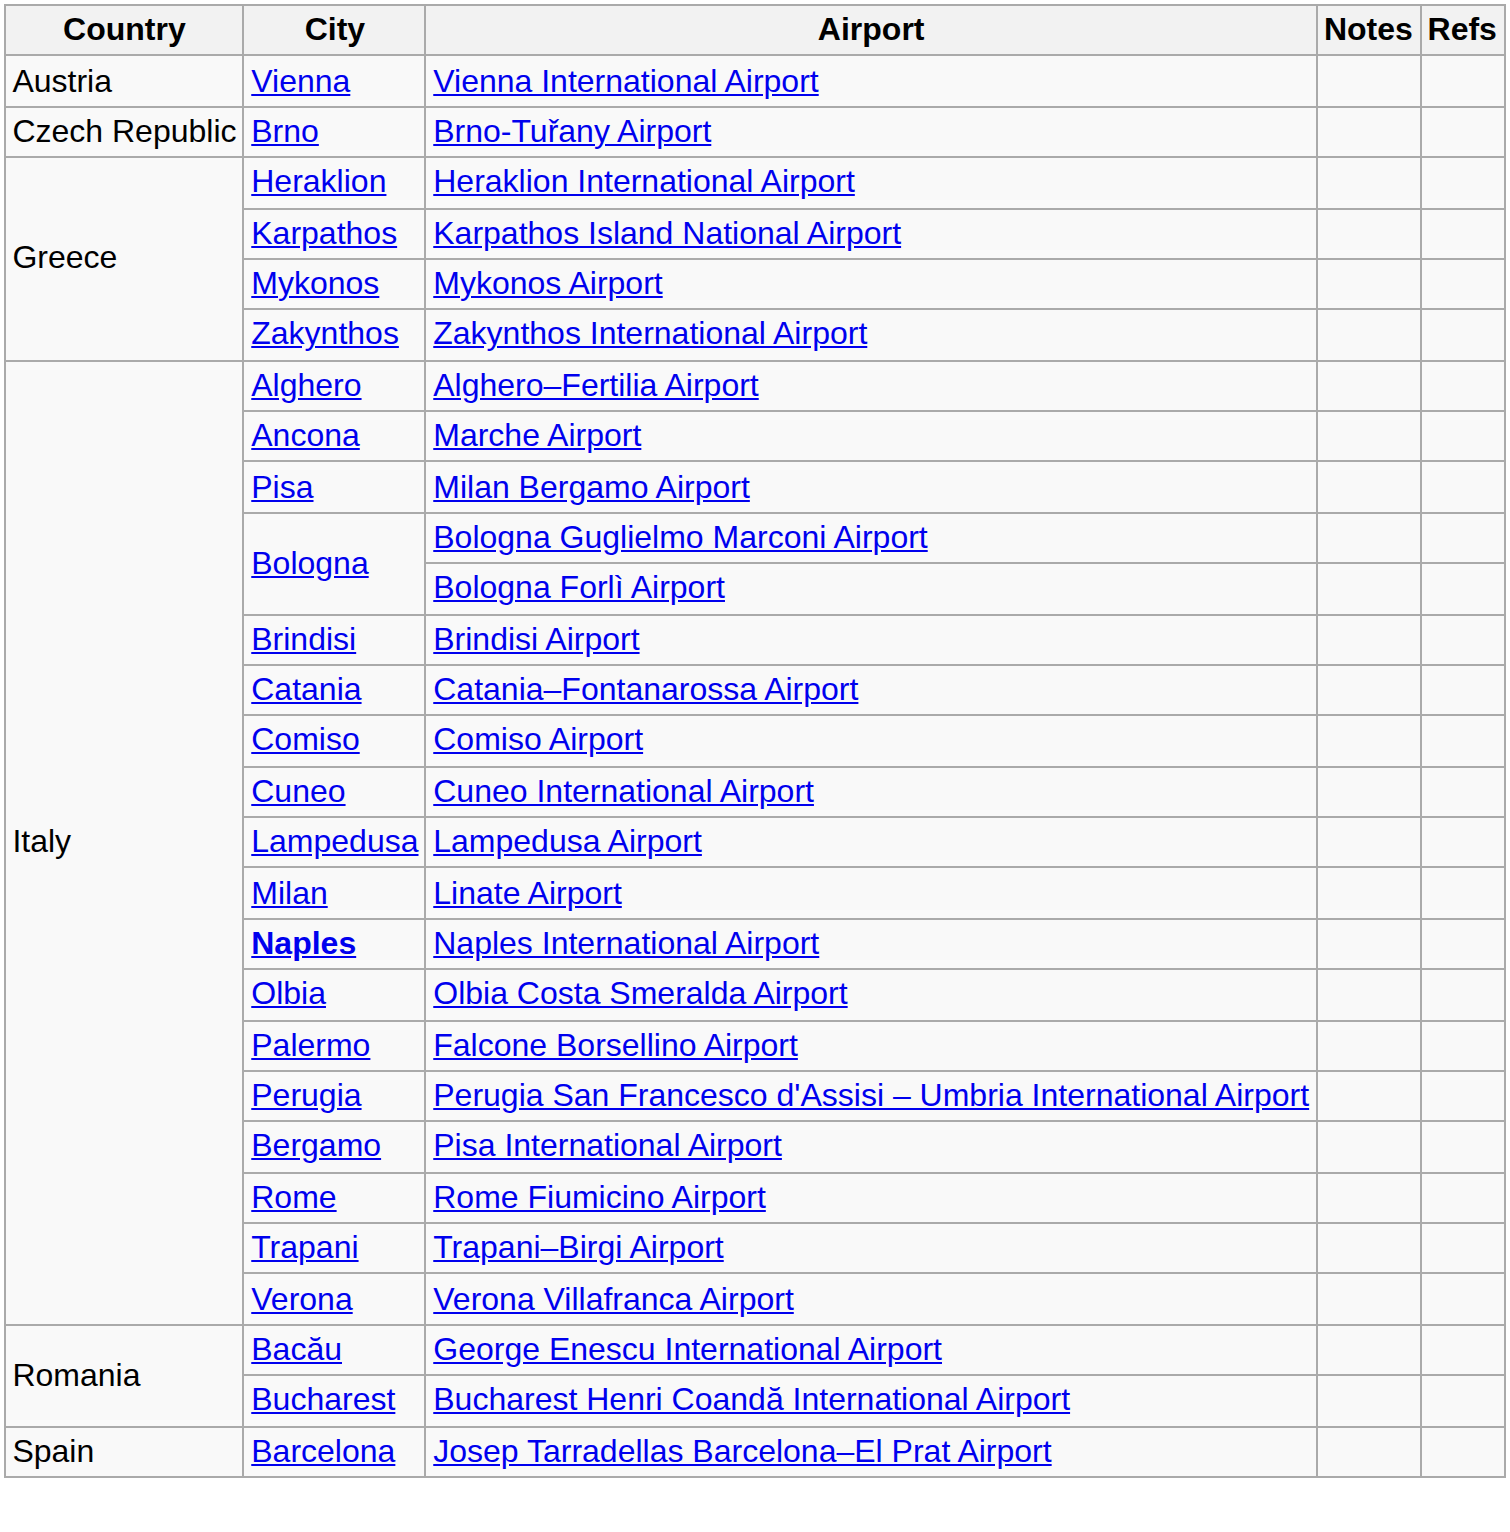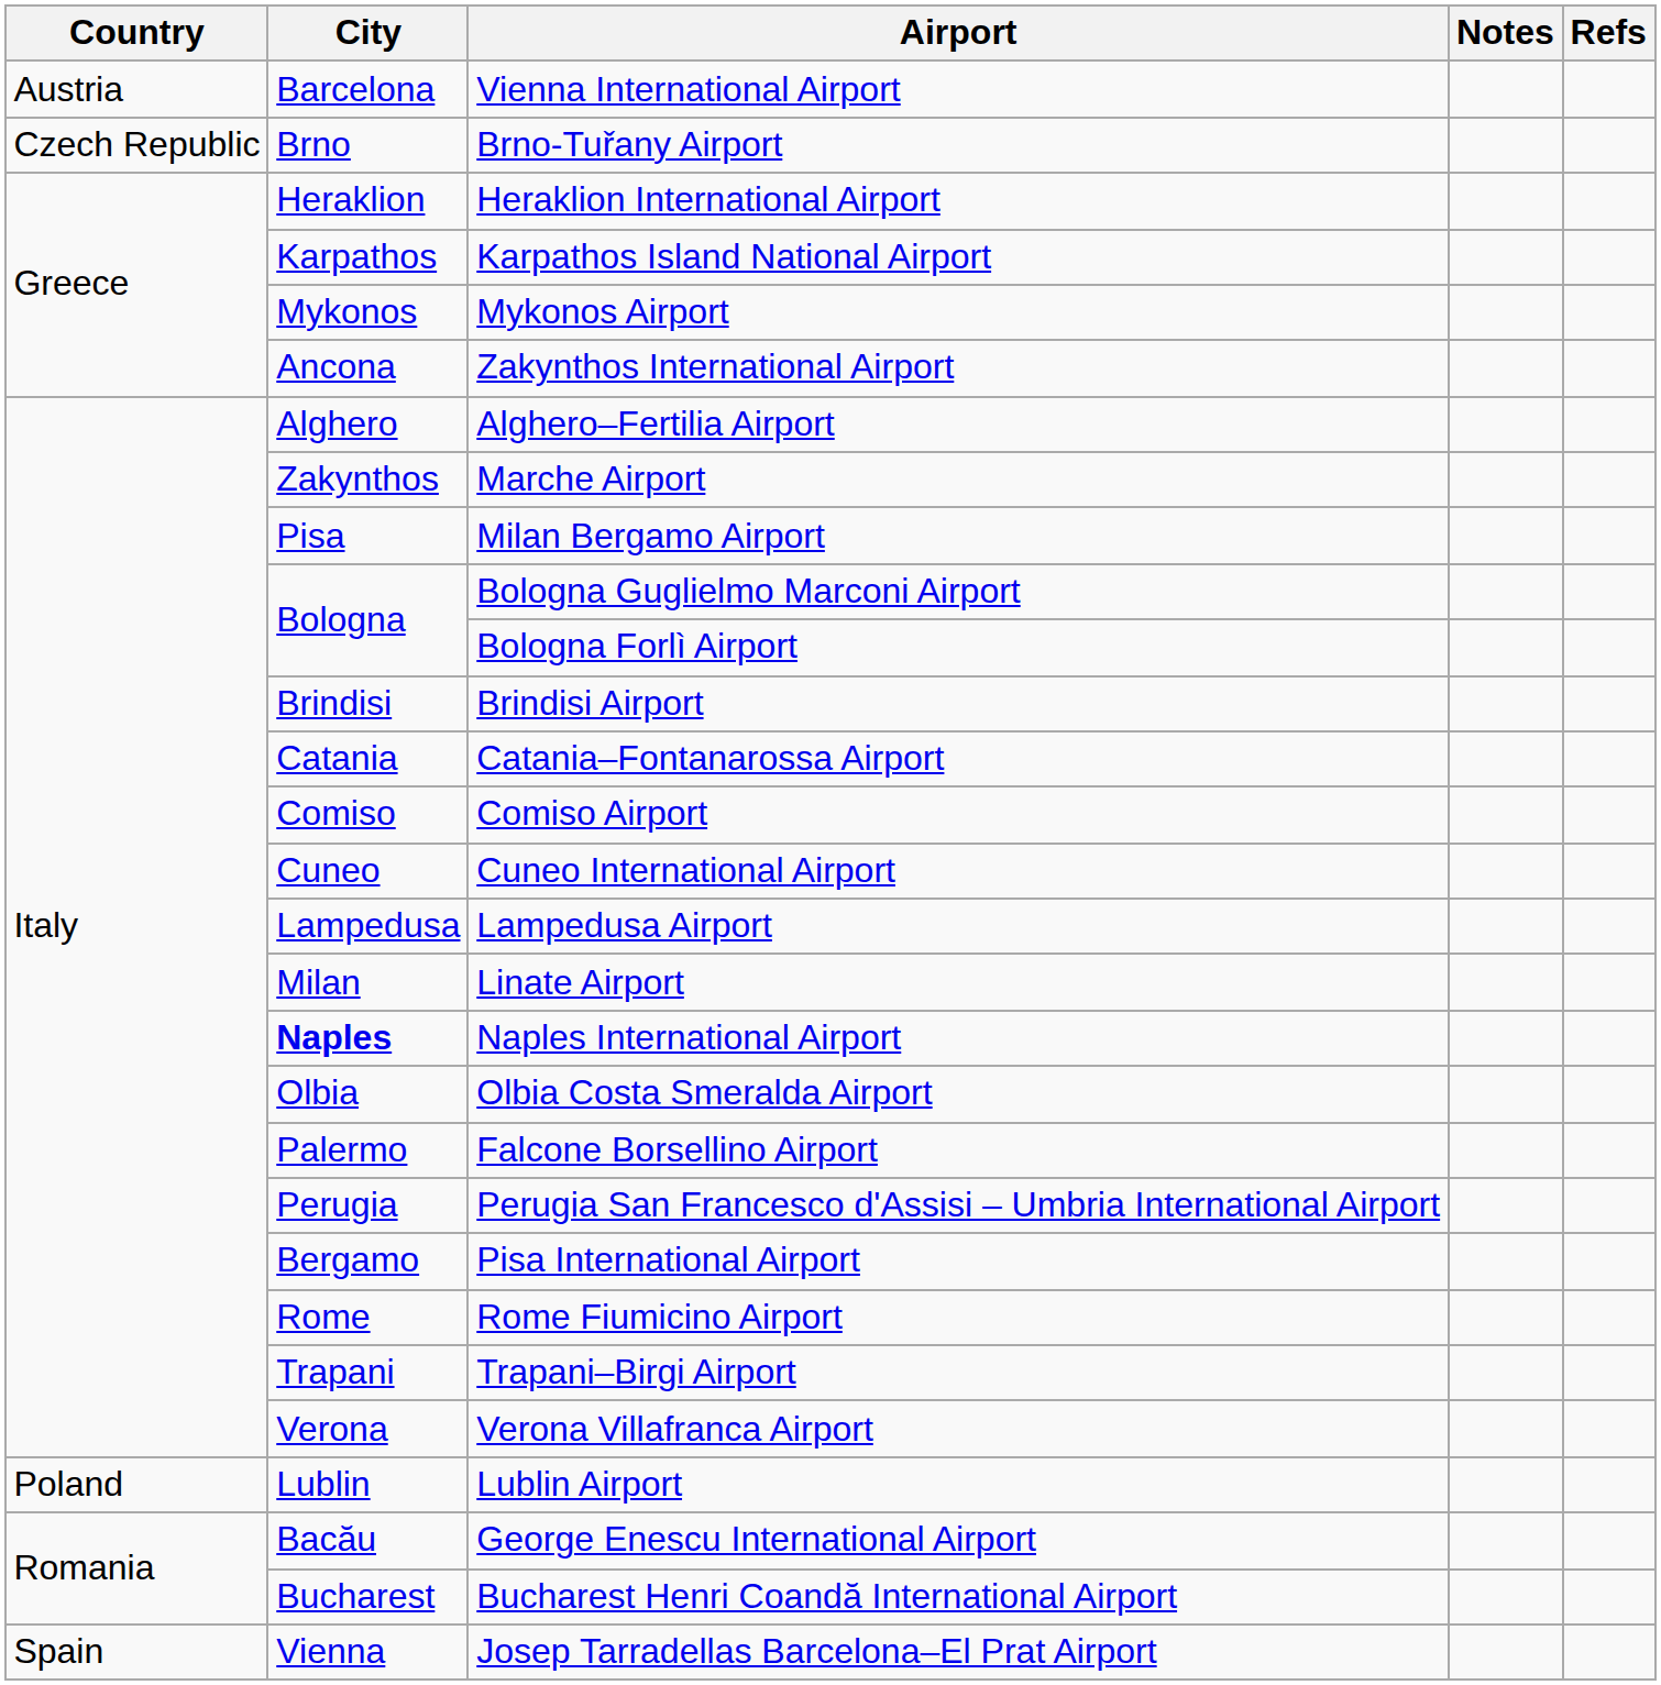 <table class="sortable wikitable">
 <tr>
 <th>Country</th>
 <th>City</th>
 <th>Airport</th>
 <th>Notes</th>
 <th class="unsortable">Refs</th>
 </tr>
 <tr>
 <td>Austria</td>
-<td><a href='#'>Vienna</a></td>
+<td><a href='#'>Barcelona</a></td>
 <td><a href='#'>Vienna International Airport</a></td>
 <td></td>
 <td align=center></td>
 </tr>
 <tr>
 <td>Czech Republic</td>
 <td><a href='#'>Brno</a></td>
 <td><a href='#'>Brno-Tuřany Airport</a></td>
 <td align=center></td>
 <td align=center></td>
 </tr>
 <tr>
 <td rowspan="4">Greece</td>
 <td><a href='#'>Heraklion</a></td>
 <td><a href='#'>Heraklion International Airport</a></td>
 <td></td>
 <td align=center></td>
 </tr>
 <tr>
 <td><a href='#'>Karpathos</a></td>
 <td><a href='#'>Karpathos Island National Airport</a></td>
 <td></td>
 <td align=center></td>
 </tr>
 <tr>
 <td><a href='#'>Mykonos</a></td>
 <td><a href='#'>Mykonos Airport</a></td>
 <td></td>
 <td align=center></td>
 </tr>
 <tr>
-<td><a href='#'>Zakynthos</a></td>
+<td><a href='#'>Ancona</a></td>
 <td><a href='#'>Zakynthos International Airport</a></td>
 <td></td>
 <td align=center></td>
 </tr>
 <tr>
 <td rowspan="19">Italy</td>
 <td><a href='#'>Alghero</a></td>
 <td><a href='#'>Alghero–Fertilia Airport</a></td>
 <td align=center></td>
 <td align=center></td>
 </tr>
 <tr>
-<td><a href='#'>Ancona</a></td>
+<td><a href='#'>Zakynthos</a></td>
 <td><a href='#'>Marche Airport</a></td>
 <td></td>
 <td align=center></td>
 </tr>
 <tr>
 <td><a href='#'>Pisa</a></td>
 <td><a href='#'>Milan Bergamo Airport</a></td>
 <td></td>
 <td align=center></td>
 </tr>
 <tr>
 <td rowspan="2"><a href='#'>Bologna</a></td>
 <td><a href='#'>Bologna Guglielmo Marconi Airport</a></td>
 <td></td>
 <td align=center></td>
 </tr>
 <tr>
 <td><a href='#'>Bologna Forlì Airport</a></td>
 <td></td>
 <td align=center></td>
 </tr>
 <tr>
 <td><a href='#'>Brindisi</a></td>
 <td><a href='#'>Brindisi Airport</a></td>
 <td></td>
 <td align=center></td>
 </tr>
 <tr>
 <td><a href='#'>Catania</a></td>
 <td><a href='#'>Catania–Fontanarossa Airport</a></td>
 <td align=center></td>
 <td align=center></td>
 </tr>
 <tr>
 <td><a href='#'>Comiso</a></td>
 <td><a href='#'>Comiso Airport</a></td>
 <td></td>
 <td align=center></td>
 </tr>
 <tr>
 <td><a href='#'>Cuneo</a></td>
 <td><a href='#'>Cuneo International Airport</a></td>
 <td align=center></td>
 <td align=center></td>
 </tr>
 <tr>
 <td><a href='#'>Lampedusa</a></td>
 <td><a href='#'>Lampedusa Airport</a></td>
 <td></td>
 <td align=center></td>
 </tr>
 <tr>
 <td><a href='#'>Milan</a></td>
 <td><a href='#'>Linate Airport</a></td>
 <td align=center></td>
 <td align=center></td>
 </tr>
 <tr>
 <td><strong><a href='#'>Naples</a></strong></td>
 <td><a href='#'>Naples International Airport</a></td>
 <td></td>
 <td align=center></td>
 </tr>
 <tr>
 <td><a href='#'>Olbia</a></td>
 <td><a href='#'>Olbia Costa Smeralda Airport</a></td>
 <td align=center></td>
 <td align=center></td>
 </tr>
 <tr>
 <td><a href='#'>Palermo</a></td>
 <td><a href='#'>Falcone Borsellino Airport</a></td>
 <td align=center></td>
 <td align=center></td>
 </tr>
 <tr>
 <td><a href='#'>Perugia</a></td>
 <td><a href='#'>Perugia San Francesco d'Assisi – Umbria International Airport</a></td>
 <td align=center></td>
 <td align=center></td>
 </tr>
 <tr>
 <td><a href='#'>Bergamo</a></td>
 <td><a href='#'>Pisa International Airport</a></td>
 <td></td>
 <td align=center></td>
 </tr>
 <tr>
 <td><a href='#'>Rome</a></td>
 <td><a href='#'>Rome Fiumicino Airport</a></td>
 <td></td>
 <td align=center></td>
 </tr>
 <tr>
 <td><a href='#'>Trapani</a></td>
 <td><a href='#'>Trapani–Birgi Airport</a></td>
 <td></td>
 <td align=center></td>
 </tr>
 <tr>
 <td><a href='#'>Verona</a></td>
 <td><a href='#'>Verona Villafranca Airport</a></td>
 <td></td>
 <td align=center></td>
 </tr>
 <tr>
+<td>Poland</td>
+<td><a href='#'>Lublin</a></td>
+<td><a href='#'>Lublin Airport</a></td>
+<td align=center></td>
+<td align=center></td>
+</tr>
+<tr>
 <td rowspan="2">Romania</td>
 <td><a href='#'>Bacău</a></td>
 <td><a href='#'>George Enescu International Airport</a></td>
 <td></td>
 <td align=center></td>
 </tr>
 <tr>
 <td><a href='#'>Bucharest</a></td>
 <td><a href='#'>Bucharest Henri Coandă International Airport</a></td>
 <td></td>
 <td align=center></td>
 </tr>
 <tr>
 <td>Spain</td>
-<td><a href='#'>Barcelona</a></td>
+<td><a href='#'>Vienna</a></td>
 <td><a href='#'>Josep Tarradellas Barcelona–El Prat Airport</a></td>
 <td></td>
 <td align=center></td>
 </tr>
 <tr>
 </tr>
 </table>
